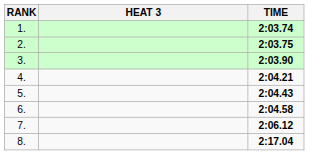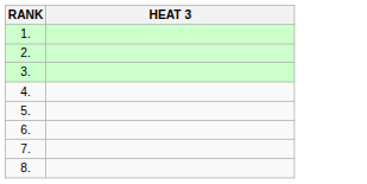 <table class="wikitable" style="border-collapse: collapse; font-size: 90%;">
 <tr>
 <th>RANK</th>
 <th style="width: 20em">HEAT 3</th>
-<th style="width: 5em">TIME</th>
 </tr>
 <tr style="background:#ccffcc;">
 <td align="center">1.</td>
 <td></td>
-<td align="center"><strong>2:03.74</strong></td>
 </tr>
 <tr style="background:#ccffcc;">
 <td align="center">2.</td>
 <td></td>
-<td align="center"><strong>2:03.75</strong></td>
 </tr>
 <tr style="background:#ccffcc;">
 <td align="center">3.</td>
 <td></td>
-<td align="center"><strong>2:03.90</strong></td>
 </tr>
 <tr>
 <td align="center">4.</td>
 <td></td>
-<td align="center"><strong>2:04.21</strong></td>
 </tr>
 <tr>
 <td align="center">5.</td>
 <td></td>
-<td align="center"><strong>2:04.43</strong></td>
 </tr>
 <tr>
 <td align="center">6.</td>
 <td></td>
-<td align="center"><strong>2:04.58</strong></td>
 </tr>
 <tr>
 <td align="center">7.</td>
 <td></td>
-<td align="center"><strong>2:06.12</strong></td>
 </tr>
 <tr>
 <td align="center">8.</td>
 <td></td>
-<td align="center"><strong>2:17.04</strong></td>
 </tr>
 </table>
